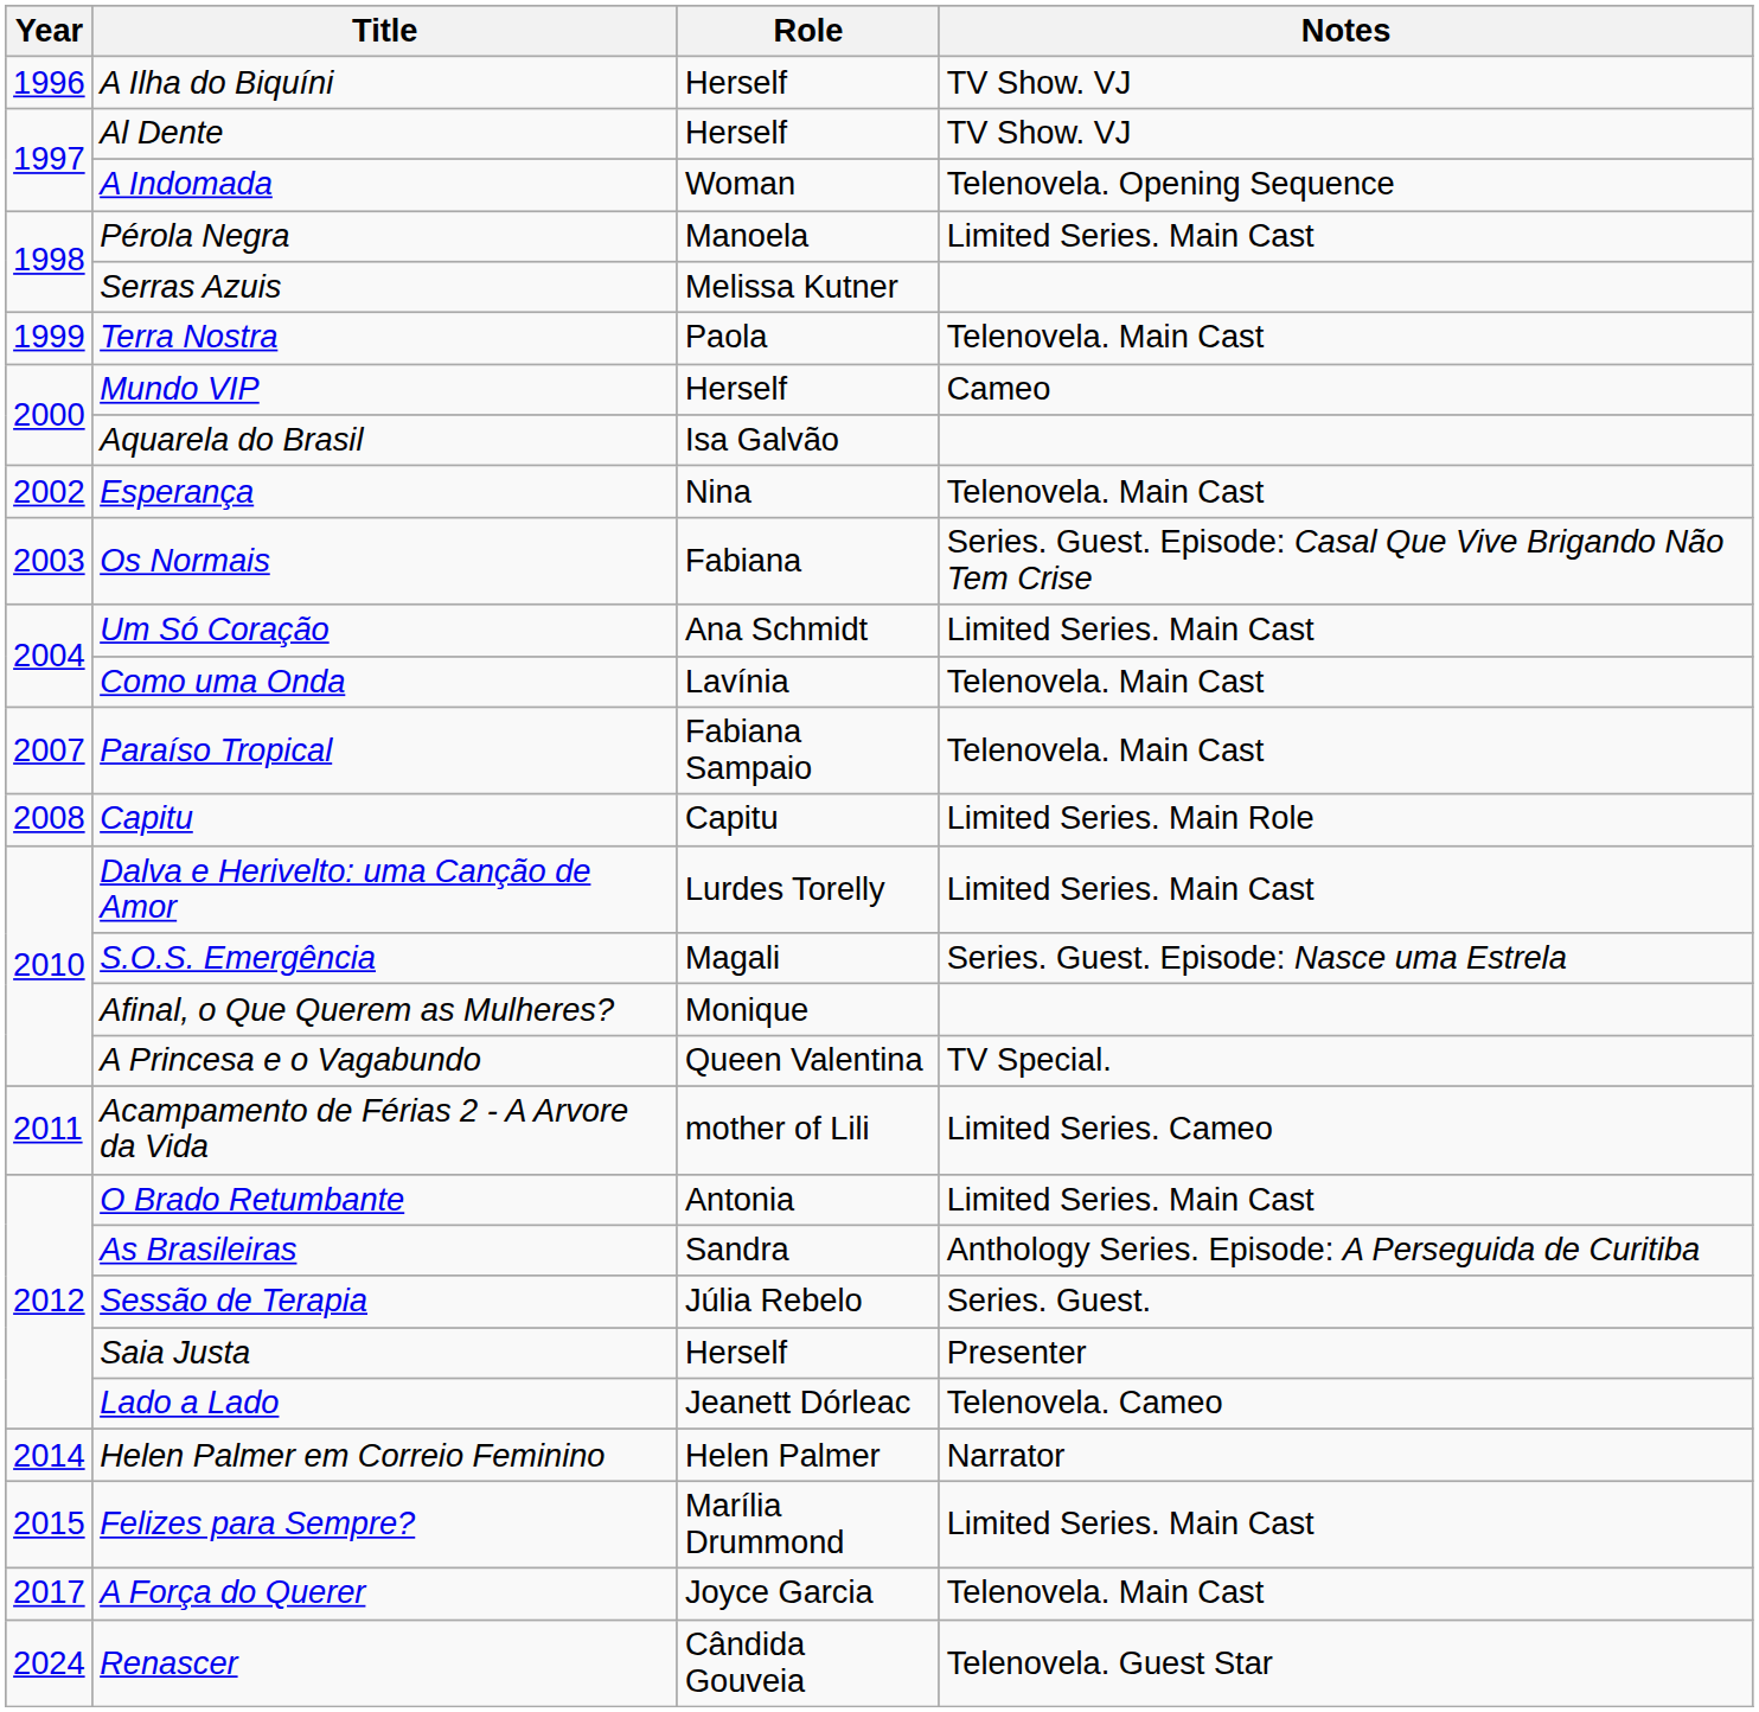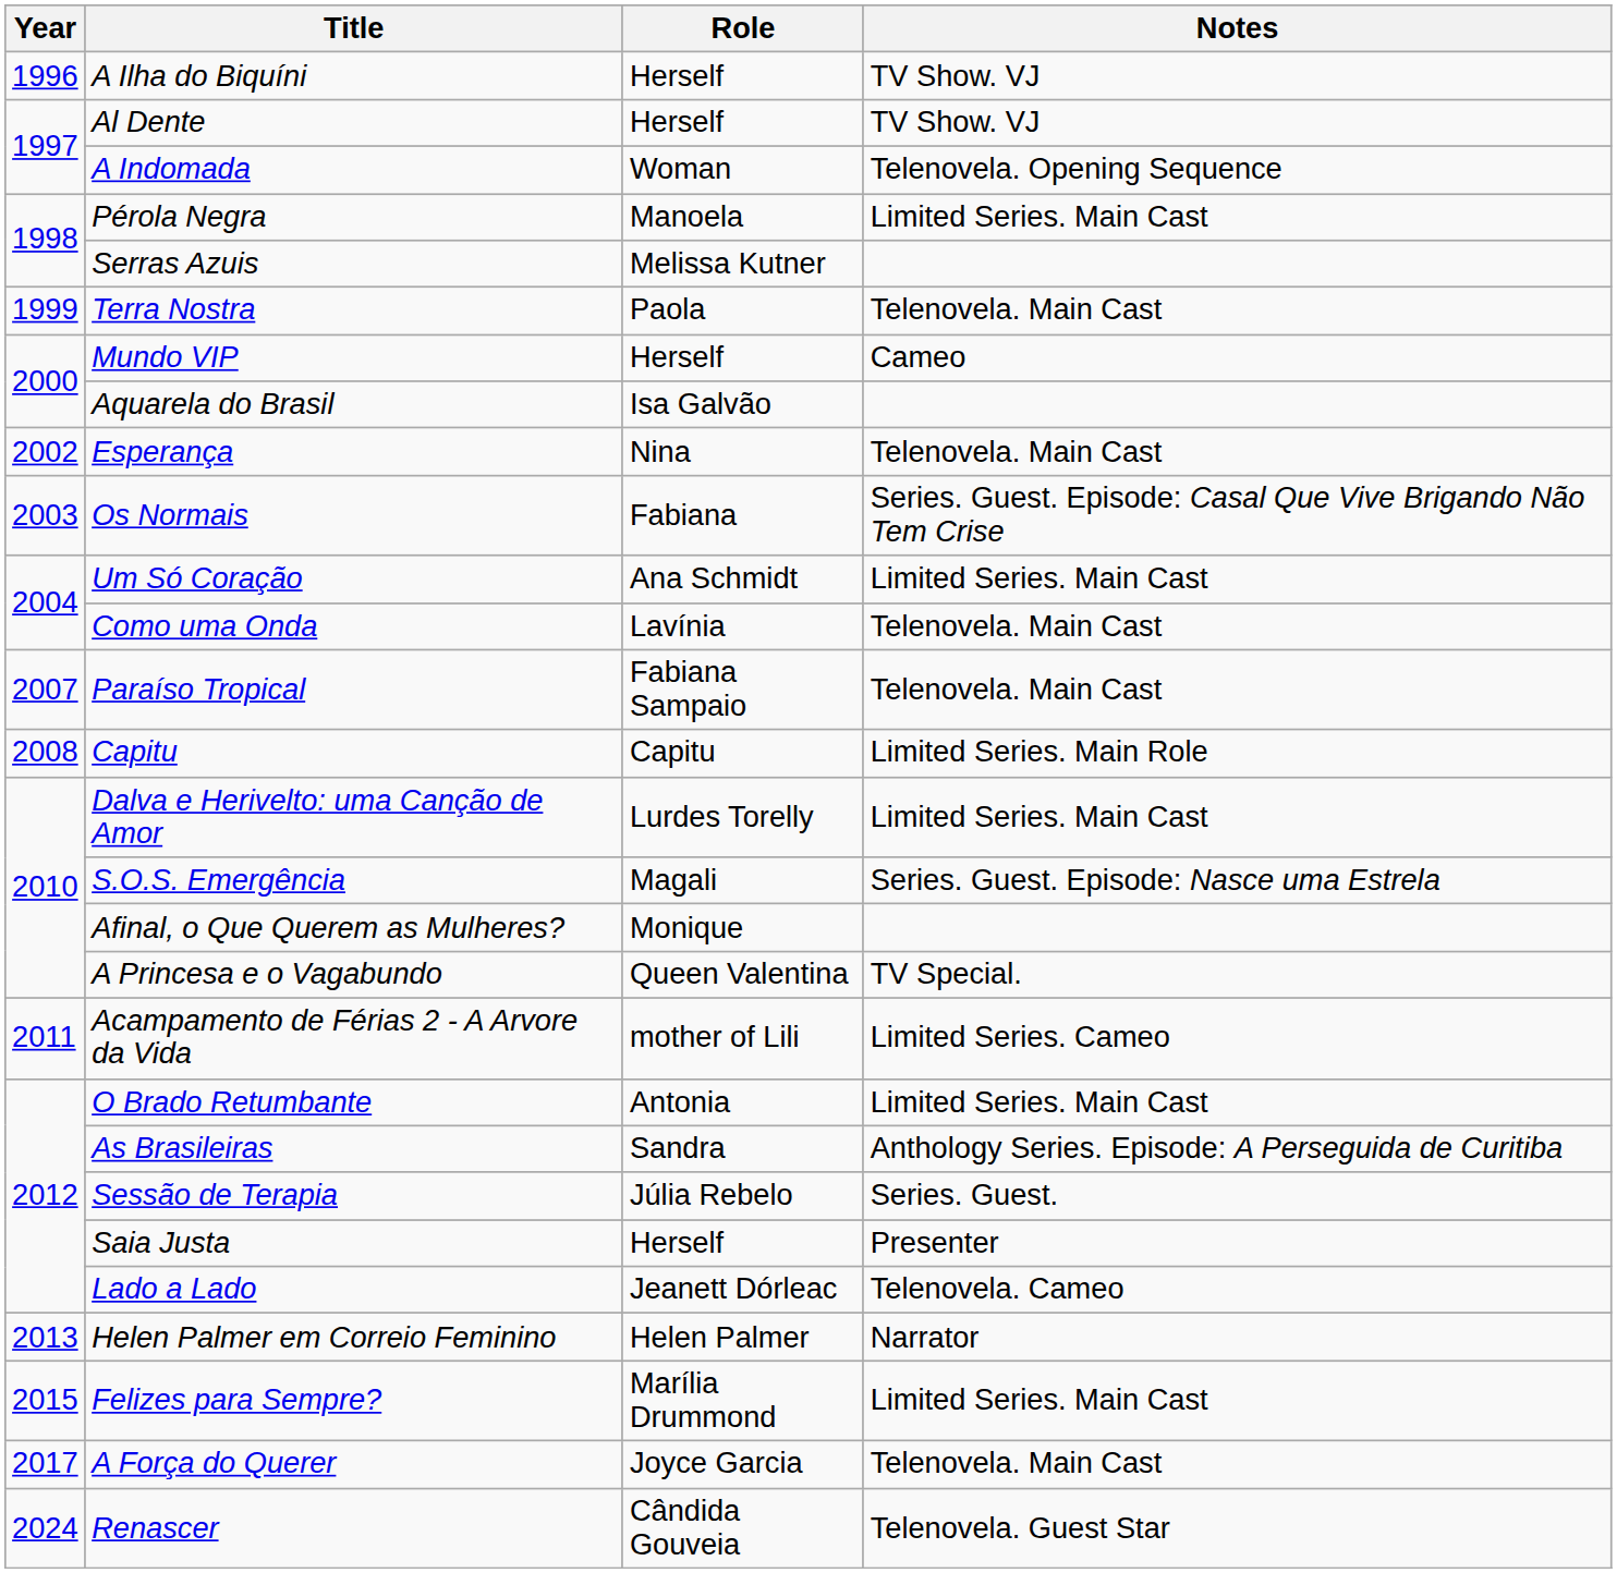 <table class="wikitable">
 <tr>
 <th>Year</th>
 <th>Title</th>
 <th>Role</th>
 <th>Notes</th>
 </tr>
 <tr>
 <td><a href='#'>1996</a></td>
 <td><em>A Ilha do Biquíni</em></td>
 <td>Herself</td>
 <td>TV Show. VJ</td>
 </tr>
 <tr>
 <td rowspan="2"><a href='#'>1997</a></td>
 <td><em>Al Dente</em></td>
 <td>Herself</td>
 <td>TV Show. VJ</td>
 </tr>
 <tr>
 <td><em><a href='#'>A Indomada</a></em></td>
 <td>Woman</td>
 <td>Telenovela. Opening Sequence</td>
 </tr>
 <tr>
 <td rowspan="2"><a href='#'>1998</a></td>
 <td><em>Pérola Negra</em></td>
 <td>Manoela</td>
 <td>Limited Series. Main Cast</td>
 </tr>
 <tr>
 <td><em>Serras Azuis</em></td>
 <td>Melissa Kutner</td>
 <td></td>
 </tr>
 <tr>
 <td><a href='#'>1999</a></td>
 <td><em><a href='#'>Terra Nostra</a></em></td>
 <td>Paola</td>
 <td>Telenovela. Main Cast</td>
 </tr>
 <tr>
 <td rowspan="2"><a href='#'>2000</a></td>
 <td><em><a href='#'>Mundo VIP</a></em></td>
 <td>Herself</td>
 <td>Cameo</td>
 </tr>
 <tr>
 <td><em>Aquarela do Brasil</em></td>
 <td>Isa Galvão</td>
 <td></td>
 </tr>
 <tr>
 <td><a href='#'>2002</a></td>
 <td><em><a href='#'>Esperança</a></em></td>
 <td>Nina</td>
 <td>Telenovela. Main Cast</td>
 </tr>
 <tr>
 <td><a href='#'>2003</a></td>
 <td><em><a href='#'>Os Normais</a></em></td>
 <td>Fabiana</td>
 <td>Series. Guest. Episode: <em>Casal Que Vive Brigando Não Tem Crise</em></td>
 </tr>
 <tr>
 <td rowspan="2"><a href='#'>2004</a></td>
 <td><em><a href='#'>Um Só Coração</a></em></td>
 <td>Ana Schmidt</td>
 <td>Limited Series. Main Cast</td>
 </tr>
 <tr>
 <td><em><a href='#'>Como uma Onda</a></em></td>
 <td>Lavínia</td>
 <td>Telenovela. Main Cast</td>
 </tr>
 <tr>
 <td><a href='#'>2007</a></td>
 <td><em><a href='#'>Paraíso Tropical</a></em></td>
 <td>Fabiana Sampaio</td>
 <td>Telenovela. Main Cast</td>
 </tr>
 <tr>
 <td><a href='#'>2008</a></td>
 <td><em><a href='#'>Capitu</a></em></td>
 <td>Capitu</td>
 <td>Limited Series. Main Role</td>
 </tr>
 <tr>
 <td rowspan="4"><a href='#'>2010</a></td>
 <td><em><a href='#'>Dalva e Herivelto: uma Canção de Amor</a></em></td>
 <td>Lurdes Torelly</td>
 <td>Limited Series. Main Cast</td>
 </tr>
 <tr>
 <td><em><a href='#'>S.O.S. Emergência</a></em></td>
 <td>Magali</td>
 <td>Series. Guest. Episode: <em>Nasce uma Estrela</em></td>
 </tr>
 <tr>
 <td><em>Afinal, o Que Querem as Mulheres?</em></td>
 <td>Monique</td>
 <td></td>
 </tr>
 <tr>
 <td><em>A Princesa e o Vagabundo</em></td>
 <td>Queen Valentina</td>
 <td>TV Special.</td>
 </tr>
 <tr>
 <td><a href='#'>2011</a></td>
 <td><em>Acampamento de Férias 2 - A Arvore da Vida</em></td>
 <td>mother of Lili</td>
 <td>Limited Series. Cameo</td>
 </tr>
 <tr>
 <td rowspan="5"><a href='#'>2012</a></td>
 <td><em><a href='#'>O Brado Retumbante</a></em></td>
 <td>Antonia</td>
 <td>Limited Series. Main Cast</td>
 </tr>
 <tr>
 <td><em><a href='#'>As Brasileiras</a></em></td>
 <td>Sandra</td>
 <td>Anthology Series. Episode: <em>A Perseguida de Curitiba</em></td>
 </tr>
 <tr>
 <td><em><a href='#'>Sessão de Terapia</a></em></td>
 <td>Júlia Rebelo</td>
 <td>Series. Guest.</td>
 </tr>
 <tr>
 <td><em>Saia Justa</em></td>
 <td>Herself</td>
 <td>Presenter</td>
 </tr>
 <tr>
 <td><em><a href='#'>Lado a Lado</a></em></td>
 <td>Jeanett Dórleac</td>
 <td>Telenovela. Cameo</td>
 </tr>
 <tr>
-<td><a href='#'>2014</a></td>
+<td><a href='#'>2013</a></td>
 <td><em>Helen Palmer em Correio Feminino</em></td>
 <td>Helen Palmer</td>
 <td>Narrator</td>
 </tr>
 <tr>
 <td><a href='#'>2015</a></td>
 <td><em><a href='#'>Felizes para Sempre?</a></em></td>
 <td>Marília Drummond</td>
 <td>Limited Series. Main Cast</td>
 </tr>
 <tr>
 <td><a href='#'>2017</a></td>
 <td><em><a href='#'>A Força do Querer</a></em></td>
 <td>Joyce Garcia</td>
 <td>Telenovela. Main Cast</td>
 </tr>
 <tr>
 <td><a href='#'>2024</a></td>
 <td><em><a href='#'>Renascer</a></em></td>
 <td>Cândida Gouveia</td>
 <td>Telenovela. Guest Star</td>
 </tr>
 <tr>
 </tr>
 </table>
